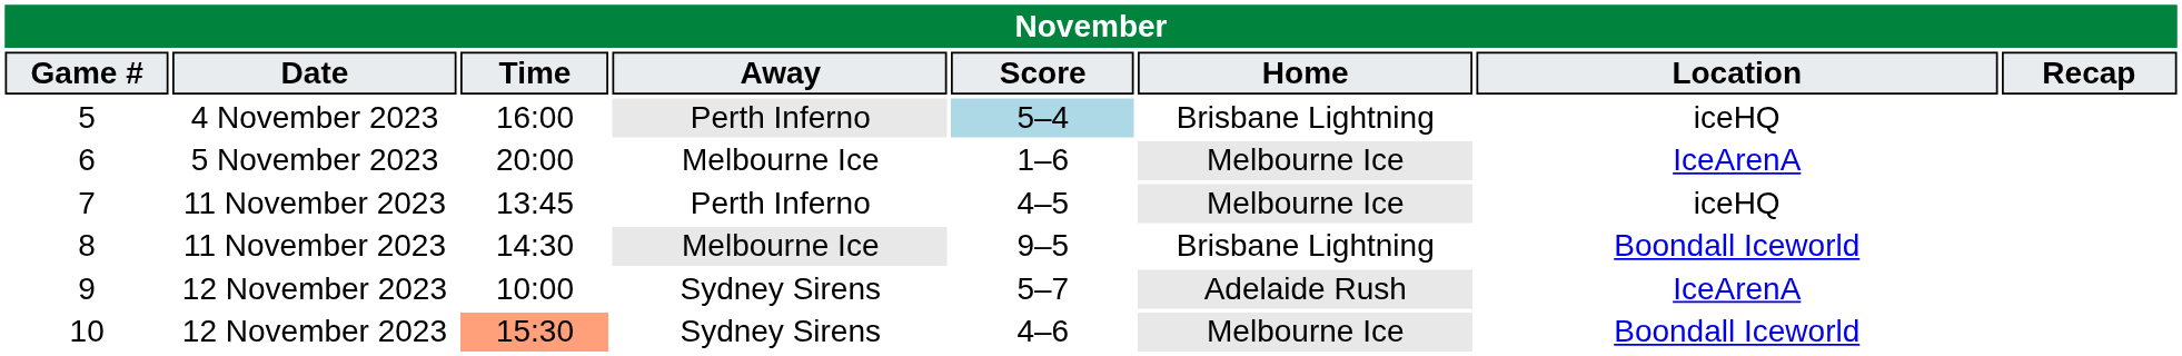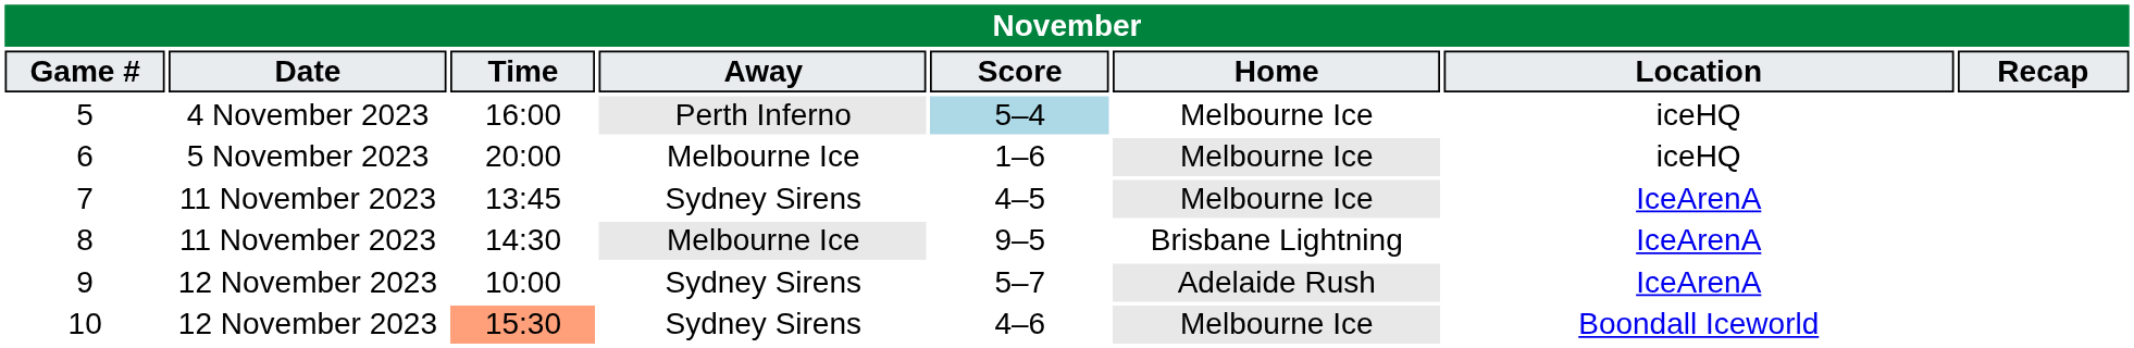 <table class="toccolours" style="width:70em;text-align: center">
 <tr>
 <th colspan="8" style="background:#00843d;color:white;border:#00843d 1px solid">November</th>
 </tr>
 <tr>
 <th style="background:#e9ecef;color:black;border:#000000 1px solid; width: 40px">Game #</th>
 <th style="background:#e9ecef;color:black;border:#000000 1px solid; width: 80px">Date</th>
 <th style="background:#e9ecef;color:black;border:#000000 1px solid; width: 40px">Time</th>
 <th style="background:#e9ecef;color:black;border:#000000 1px solid; width: 95px">Away</th>
 <th style="background:#e9ecef;color:black;border:#000000 1px solid; width: 50px">Score</th>
 <th style="background:#e9ecef;color:black;border:#000000 1px solid; width: 95px">Home</th>
 <th style="background:#e9ecef;color:black;border:#000000 1px solid; width: 150px">Location</th>
 <th style="background:#e9ecef;color:black;border:#000000 1px solid; width: 40px">Recap</th>
 </tr>
 <tr>
 <td>5</td>
 <td>4 November 2023</td>
 <td>16:00</td>
 <td bgcolor="#e8e8e8">Perth Inferno</td>
 <td style="background: lightblue;">5–4</td>
-<td>Brisbane Lightning</td>
+<td>Melbourne Ice</td>
 <td>iceHQ</td>
 <td></td>
 </tr>
 <tr>
 <td>6</td>
 <td>5 November 2023</td>
 <td>20:00</td>
 <td>Melbourne Ice</td>
 <td>1–6</td>
 <td bgcolor="#e8e8e8">Melbourne Ice</td>
-<td><a href='#'>IceArenA</a></td>
+<td>iceHQ</td>
 <td></td>
 </tr>
 <tr>
 <td>7</td>
 <td>11 November 2023</td>
 <td>13:45</td>
-<td>Perth Inferno</td>
+<td>Sydney Sirens</td>
 <td>4–5</td>
 <td bgcolor="#e8e8e8">Melbourne Ice</td>
-<td>iceHQ</td>
+<td><a href='#'>IceArenA</a></td>
 <td></td>
 </tr>
 <tr>
 <td>8</td>
 <td>11 November 2023</td>
 <td>14:30</td>
 <td bgcolor="#e8e8e8">Melbourne Ice</td>
 <td>9–5</td>
 <td>Brisbane Lightning</td>
-<td><a href='#'>Boondall Iceworld</a></td>
+<td><a href='#'>IceArenA</a></td>
 <td></td>
 </tr>
 <tr>
 <td>9</td>
 <td>12 November 2023</td>
 <td>10:00</td>
 <td>Sydney Sirens</td>
 <td>5–7</td>
 <td bgcolor="#e8e8e8">Adelaide Rush</td>
 <td><a href='#'>IceArenA</a></td>
 <td></td>
 </tr>
 <tr>
 <td>10</td>
 <td>12 November 2023</td>
 <td style="background: lightsalmon;">15:30</td>
 <td>Sydney Sirens</td>
 <td>4–6</td>
 <td bgcolor="#e8e8e8">Melbourne Ice</td>
 <td><a href='#'>Boondall Iceworld</a></td>
 <td></td>
 </tr>
 <tr>
 </tr>
 </table>
